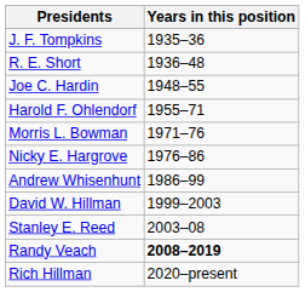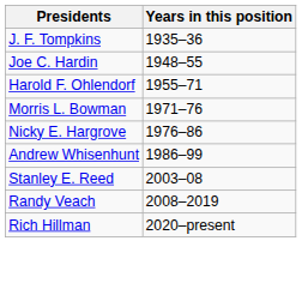 <table class="wikitable">
 <tr>
 <th>Presidents</th>
 <th>Years in this position</th>
 </tr>
 <tr>
 <td><a href='#'>J. F. Tompkins</a></td>
 <td>1935–36</td>
-</tr>
-<tr>
-<td><a href='#'>R. E. Short</a></td>
-<td>1936–48</td>
 </tr>
 <tr>
 <td><a href='#'>Joe C. Hardin</a></td>
 <td>1948–55</td>
 </tr>
 <tr>
 <td><a href='#'>Harold F. Ohlendorf</a></td>
 <td>1955–71</td>
 </tr>
 <tr>
 <td><a href='#'>Morris L. Bowman</a></td>
 <td>1971–76</td>
 </tr>
 <tr>
 <td><a href='#'>Nicky E. Hargrove</a></td>
 <td>1976–86</td>
 </tr>
 <tr>
 <td><a href='#'>Andrew Whisenhunt</a></td>
 <td>1986–99</td>
 </tr>
 <tr>
-<td><a href='#'>David W. Hillman</a></td>
-<td>1999–2003</td>
-</tr>
-<tr>
 <td><a href='#'>Stanley E. Reed</a></td>
 <td>2003–08</td>
 </tr>
 <tr>
 <td><a href='#'>Randy Veach</a></td>
-<td><strong>2008–2019</strong></td>
+<td>2008–2019</td>
 </tr>
 <tr>
 <td><a href='#'>Rich Hillman</a></td>
 <td>2020–present</td>
 </tr>
 </table>
